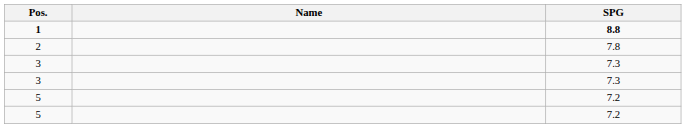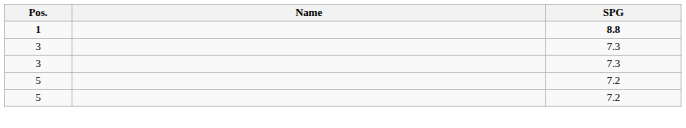 <table class=wikitable width="80%">
 <tr>
 <th width="10%">Pos.</th>
 <th width="70%">Name</th>
 <th width="20%">SPG</th>
 </tr>
 <tr>
 <td align=center><strong>1</strong></td>
 <td><strong></strong></td>
 <td align=center><strong>8.8</strong></td>
-</tr>
-<tr>
-<td align=center>2</td>
-<td></td>
-<td align=center>7.8</td>
 </tr>
 <tr>
 <td align=center>3</td>
 <td></td>
 <td align=center>7.3</td>
 </tr>
 <tr>
 <td align=center>3</td>
 <td></td>
 <td align=center>7.3</td>
 </tr>
 <tr>
 <td align=center>5</td>
 <td></td>
 <td align=center>7.2</td>
 </tr>
 <tr>
 <td align=center>5</td>
 <td></td>
 <td align=center>7.2</td>
 </tr>
 </table>
